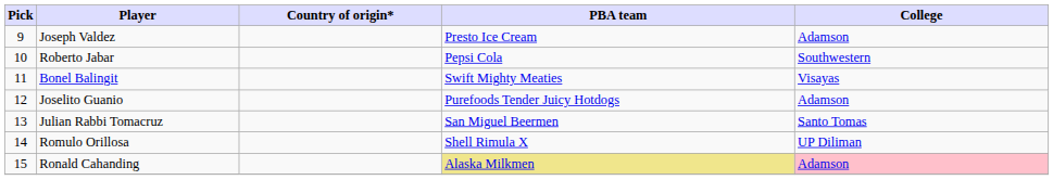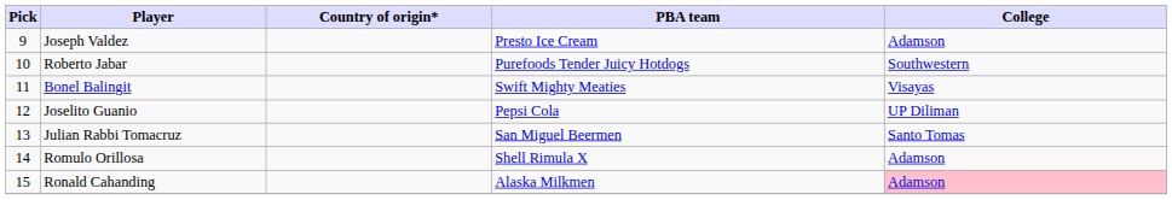 <table class="wikitable">
 <tr>
 <th style="background:#DDDDFF;">Pick</th>
 <th style="background:#DDDDFF;" width="20%">Player</th>
 <th style="background:#DDDDFF;" width="20%">Country of origin*</th>
 <th style="background:#DDDDFF;" width="35%">PBA team</th>
 <th style="background:#DDDDFF;" width="25%">College</th>
 </tr>
 <tr>
 <td align=center>9</td>
 <td>Joseph Valdez</td>
 <td></td>
 <td><a href='#'>Presto Ice Cream</a></td>
 <td><a href='#'>Adamson</a></td>
 </tr>
 <tr>
 <td align=center>10</td>
 <td>Roberto Jabar</td>
 <td></td>
-<td><a href='#'>Pepsi Cola</a></td>
+<td><a href='#'>Purefoods Tender Juicy Hotdogs</a></td>
 <td><a href='#'>Southwestern</a></td>
 </tr>
 <tr>
 <td align=center>11</td>
 <td><a href='#'>Bonel Balingit</a></td>
 <td></td>
 <td><a href='#'>Swift Mighty Meaties</a></td>
 <td><a href='#'>Visayas</a></td>
 </tr>
 <tr>
 <td align=center>12</td>
 <td>Joselito Guanio</td>
 <td></td>
-<td><a href='#'>Purefoods Tender Juicy Hotdogs</a></td>
-<td><a href='#'>Adamson</a></td>
+<td><a href='#'>Pepsi Cola</a></td>
+<td><a href='#'>UP Diliman</a></td>
 </tr>
 <tr>
 <td align=center>13</td>
 <td>Julian Rabbi Tomacruz</td>
 <td></td>
 <td><a href='#'>San Miguel Beermen</a></td>
 <td><a href='#'>Santo Tomas</a></td>
 </tr>
 <tr>
 <td align=center>14</td>
 <td>Romulo Orillosa</td>
 <td></td>
 <td><a href='#'>Shell Rimula X</a></td>
-<td><a href='#'>UP Diliman</a></td>
+<td><a href='#'>Adamson</a></td>
 </tr>
 <tr>
 <td align=center>15</td>
 <td>Ronald Cahanding</td>
 <td></td>
-<td style="background: khaki;"><a href='#'>Alaska Milkmen</a></td>
+<td><a href='#'>Alaska Milkmen</a></td>
 <td style="background: pink;"><a href='#'>Adamson</a></td>
 </tr>
 <tr>
 </tr>
 </table>
